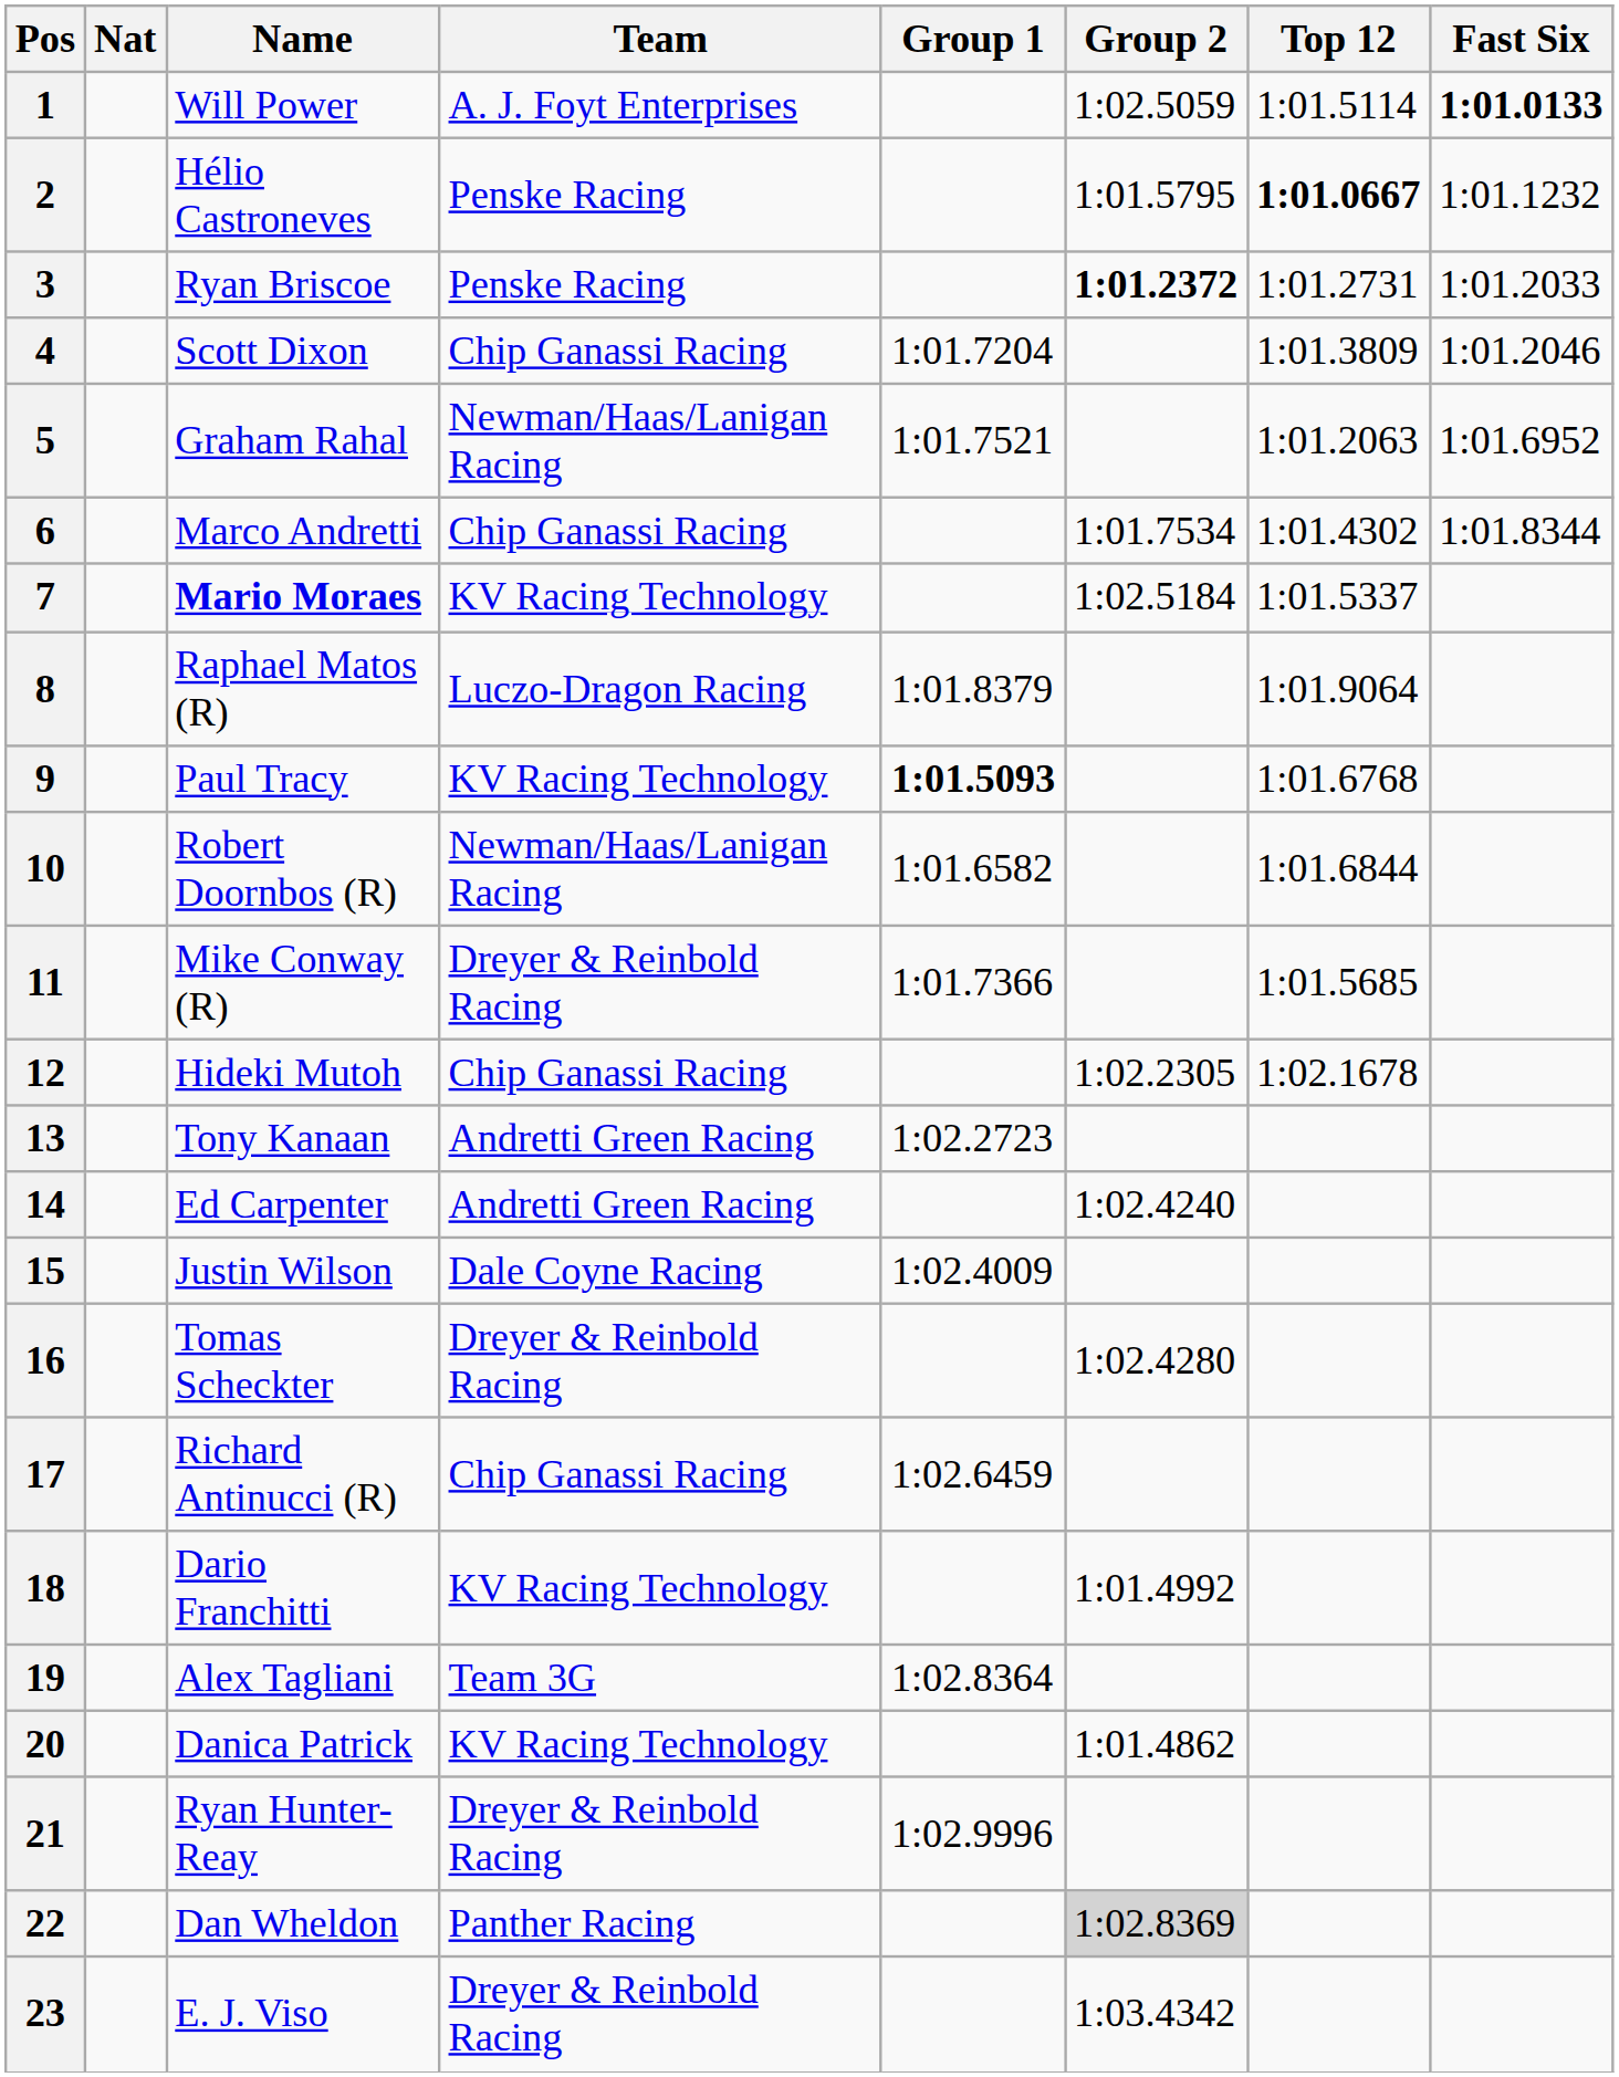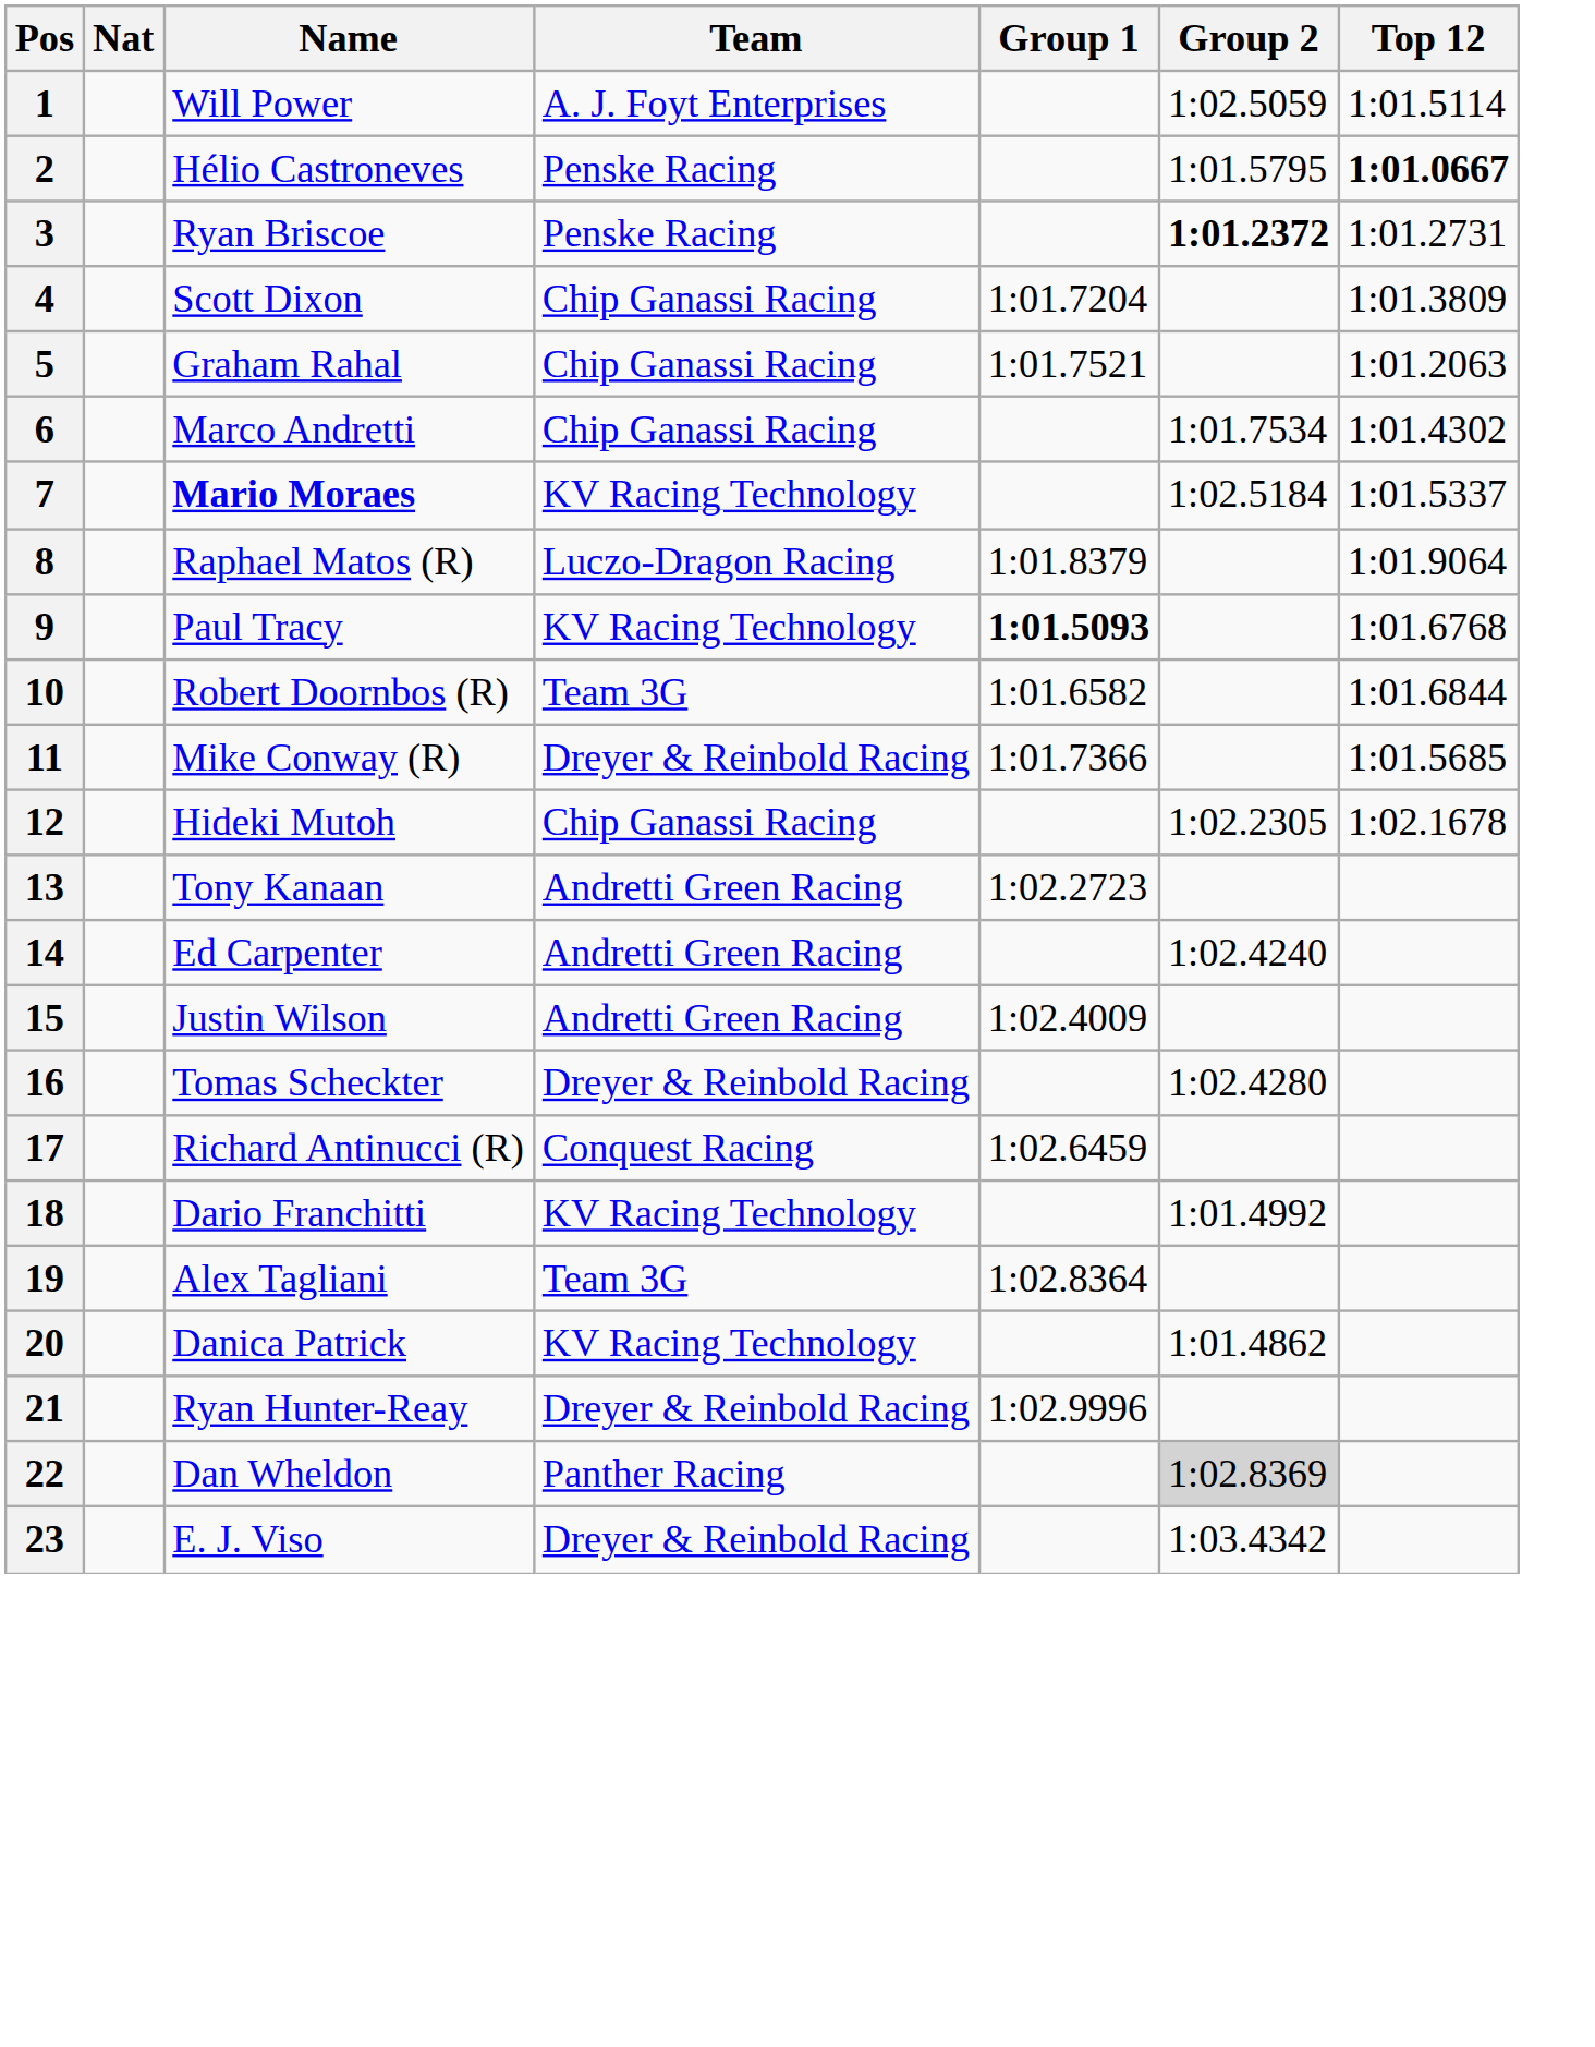 <table class="wikitable" style="font-size: 95%;">
 <tr>
 <th>Pos</th>
 <th>Nat</th>
 <th>Name</th>
 <th>Team</th>
 <th>Group 1</th>
 <th>Group 2</th>
 <th>Top 12</th>
-<th>Fast Six</th>
 </tr>
 <tr>
 <th>1</th>
 <td></td>
 <td><a href='#'>Will Power</a></td>
 <td><a href='#'>A. J. Foyt Enterprises</a></td>
 <td></td>
 <td>1:02.5059</td>
 <td>1:01.5114</td>
-<td><strong>1:01.0133</strong></td>
 </tr>
 <tr>
 <th>2</th>
 <td></td>
 <td><a href='#'>Hélio Castroneves</a></td>
 <td><a href='#'>Penske Racing</a></td>
 <td></td>
 <td>1:01.5795</td>
 <td><strong>1:01.0667</strong></td>
-<td>1:01.1232</td>
 </tr>
 <tr>
 <th>3</th>
 <td></td>
 <td><a href='#'>Ryan Briscoe</a></td>
 <td><a href='#'>Penske Racing</a></td>
 <td></td>
 <td><strong>1:01.2372</strong></td>
 <td>1:01.2731</td>
-<td>1:01.2033</td>
 </tr>
 <tr>
 <th>4</th>
 <td></td>
 <td><a href='#'>Scott Dixon</a></td>
 <td><a href='#'>Chip Ganassi Racing</a></td>
 <td>1:01.7204</td>
 <td></td>
 <td>1:01.3809</td>
-<td>1:01.2046</td>
 </tr>
 <tr>
 <th>5</th>
 <td></td>
 <td><a href='#'>Graham Rahal</a></td>
-<td><a href='#'>Newman/Haas/Lanigan Racing</a></td>
+<td><a href='#'>Chip Ganassi Racing</a></td>
 <td>1:01.7521</td>
 <td></td>
 <td>1:01.2063</td>
-<td>1:01.6952</td>
 </tr>
 <tr>
 <th>6</th>
 <td></td>
 <td><a href='#'>Marco Andretti</a></td>
 <td><a href='#'>Chip Ganassi Racing</a></td>
 <td></td>
 <td>1:01.7534</td>
 <td>1:01.4302</td>
-<td>1:01.8344</td>
 </tr>
 <tr>
 <th>7</th>
 <td></td>
 <td><strong><a href='#'>Mario Moraes</a></strong></td>
 <td><a href='#'>KV Racing Technology</a></td>
 <td></td>
 <td>1:02.5184</td>
 <td>1:01.5337</td>
-<td></td>
 </tr>
 <tr>
 <th>8</th>
 <td></td>
 <td><a href='#'>Raphael Matos</a> (R)</td>
 <td><a href='#'>Luczo-Dragon Racing</a></td>
 <td>1:01.8379</td>
 <td></td>
 <td>1:01.9064</td>
-<td></td>
 </tr>
 <tr>
 <th>9</th>
 <td></td>
 <td><a href='#'>Paul Tracy</a></td>
 <td><a href='#'>KV Racing Technology</a></td>
 <td><strong>1:01.5093</strong></td>
 <td></td>
 <td>1:01.6768</td>
-<td></td>
 </tr>
 <tr>
 <th>10</th>
 <td></td>
 <td><a href='#'>Robert Doornbos</a> (R)</td>
-<td><a href='#'>Newman/Haas/Lanigan Racing</a></td>
+<td><a href='#'>Team 3G</a></td>
 <td>1:01.6582</td>
 <td></td>
 <td>1:01.6844</td>
-<td></td>
 </tr>
 <tr>
 <th>11</th>
 <td></td>
 <td><a href='#'>Mike Conway</a> (R)</td>
 <td><a href='#'>Dreyer & Reinbold Racing</a></td>
 <td>1:01.7366</td>
 <td></td>
 <td>1:01.5685</td>
-<td></td>
 </tr>
 <tr>
 <th>12</th>
 <td></td>
 <td><a href='#'>Hideki Mutoh</a></td>
 <td><a href='#'>Chip Ganassi Racing</a></td>
 <td></td>
 <td>1:02.2305</td>
 <td>1:02.1678</td>
-<td></td>
 </tr>
 <tr>
 <th>13</th>
 <td></td>
 <td><a href='#'>Tony Kanaan</a></td>
 <td><a href='#'>Andretti Green Racing</a></td>
 <td>1:02.2723</td>
-<td></td>
 <td></td>
 <td></td>
 </tr>
 <tr>
 <th>14</th>
 <td></td>
 <td><a href='#'>Ed Carpenter</a></td>
 <td><a href='#'>Andretti Green Racing</a></td>
 <td></td>
 <td>1:02.4240</td>
 <td></td>
-<td></td>
 </tr>
 <tr>
 <th>15</th>
 <td></td>
 <td><a href='#'>Justin Wilson</a></td>
-<td><a href='#'>Dale Coyne Racing</a></td>
+<td><a href='#'>Andretti Green Racing</a></td>
 <td>1:02.4009</td>
-<td></td>
 <td></td>
 <td></td>
 </tr>
 <tr>
 <th>16</th>
 <td></td>
 <td><a href='#'>Tomas Scheckter</a></td>
 <td><a href='#'>Dreyer & Reinbold Racing</a></td>
 <td></td>
 <td>1:02.4280</td>
 <td></td>
-<td></td>
 </tr>
 <tr>
 <th>17</th>
 <td></td>
 <td><a href='#'>Richard Antinucci</a> (R)</td>
-<td><a href='#'>Chip Ganassi Racing</a></td>
+<td><a href='#'>Conquest Racing</a></td>
 <td>1:02.6459</td>
-<td></td>
 <td></td>
 <td></td>
 </tr>
 <tr>
 <th>18</th>
 <td></td>
 <td><a href='#'>Dario Franchitti</a></td>
 <td><a href='#'>KV Racing Technology</a></td>
 <td></td>
 <td>1:01.4992</td>
 <td></td>
-<td></td>
 </tr>
 <tr>
 <th>19</th>
 <td></td>
 <td><a href='#'>Alex Tagliani</a></td>
 <td><a href='#'>Team 3G</a></td>
 <td>1:02.8364</td>
-<td></td>
 <td></td>
 <td></td>
 </tr>
 <tr>
 <th>20</th>
 <td></td>
 <td><a href='#'>Danica Patrick</a></td>
 <td><a href='#'>KV Racing Technology</a></td>
 <td></td>
 <td>1:01.4862</td>
 <td></td>
-<td></td>
 </tr>
 <tr>
 <th>21</th>
 <td></td>
 <td><a href='#'>Ryan Hunter-Reay</a></td>
 <td><a href='#'>Dreyer & Reinbold Racing</a></td>
 <td>1:02.9996</td>
-<td></td>
 <td></td>
 <td></td>
 </tr>
 <tr>
 <th>22</th>
 <td></td>
 <td><a href='#'>Dan Wheldon</a></td>
 <td><a href='#'>Panther Racing</a></td>
 <td></td>
 <td style="background: lightgrey;">1:02.8369</td>
 <td></td>
-<td></td>
 </tr>
 <tr>
 <th>23</th>
 <td></td>
 <td><a href='#'>E. J. Viso</a></td>
 <td><a href='#'>Dreyer & Reinbold Racing</a></td>
 <td></td>
 <td>1:03.4342</td>
 <td></td>
-<td></td>
 </tr>
 </table>
